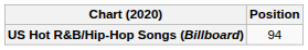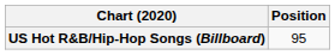 <table class="wikitable plainrowheaders" style="text-align:center">
 <tr>
 <th scope="col">Chart (2020)</th>
 <th scope="col">Position</th>
 </tr>
 <tr>
 <th scope="row">US Hot R&B/Hip-Hop Songs (<em>Billboard</em>)</th>
-<td>94</td>
+<td>95</td>
 </tr>
 </table>
